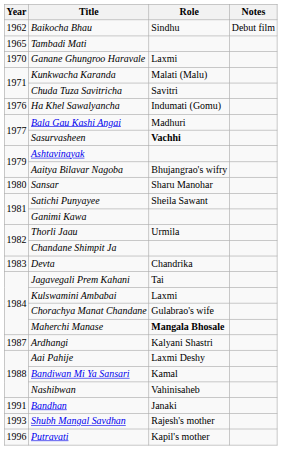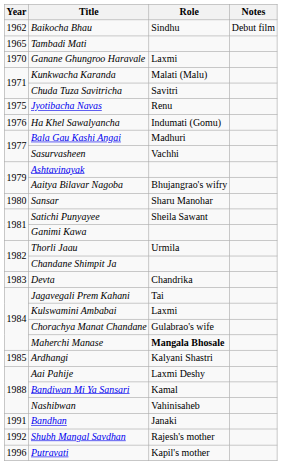 <table class="wikitable">
 <tr>
 <th>Year</th>
 <th>Title</th>
 <th>Role</th>
 <th>Notes</th>
 </tr>
 <tr>
 <td>1962</td>
 <td><em>Baikocha Bhau</em></td>
 <td>Sindhu</td>
 <td>Debut film</td>
 </tr>
 <tr>
 <td>1965</td>
 <td><em>Tambadi Mati</em></td>
 <td></td>
 <td></td>
 </tr>
 <tr>
 <td>1970</td>
 <td><em>Ganane Ghungroo Haravale</em></td>
 <td>Laxmi</td>
 <td></td>
 </tr>
 <tr>
 <td rowspan="2">1971</td>
 <td><em>Kunkwacha Karanda</em></td>
 <td>Malati (Malu)</td>
 <td></td>
 </tr>
 <tr>
 <td><em>Chuda Tuza Savitricha</em></td>
 <td>Savitri</td>
 <td></td>
 </tr>
 <tr>
+<td>1975</td>
+<td><em><a href='#'>Jyotibacha Navas</a></em></td>
+<td>Renu</td>
+<td></td>
+</tr>
+<tr>
 <td>1976</td>
 <td><em>Ha Khel Sawalyancha</em></td>
 <td>Indumati (Gomu)</td>
 <td></td>
 </tr>
 <tr>
 <td rowspan="2">1977</td>
 <td><em><a href='#'>Bala Gau Kashi Angai</a></em></td>
 <td>Madhuri</td>
 <td></td>
 </tr>
 <tr>
 <td><em>Sasurvasheen</em></td>
-<td><strong>Vachhi</strong></td>
+<td>Vachhi</td>
 <td></td>
 </tr>
 <tr>
 <td rowspan="2">1979</td>
 <td><em><a href='#'>Ashtavinayak</a></em></td>
 <td></td>
 <td></td>
 </tr>
 <tr>
 <td><em>Aaitya Bilavar Nagoba</em></td>
 <td>Bhujangrao's wifry</td>
 <td></td>
 </tr>
 <tr>
 <td>1980</td>
 <td><em>Sansar</em></td>
 <td>Sharu Manohar</td>
 <td></td>
 </tr>
 <tr>
 <td rowspan="2">1981</td>
 <td><em>Satichi Punyayee</em></td>
 <td>Sheila Sawant</td>
 <td></td>
 </tr>
 <tr>
 <td><em>Ganimi Kawa</em></td>
 <td></td>
 <td></td>
 </tr>
 <tr>
 <td rowspan="2">1982</td>
 <td><em>Thorli Jaau</em></td>
 <td>Urmila</td>
 <td></td>
 </tr>
 <tr>
 <td><em>Chandane Shimpit Ja</em></td>
 <td></td>
 <td></td>
 </tr>
 <tr>
 <td>1983</td>
 <td><em>Devta</em></td>
 <td>Chandrika</td>
 <td></td>
 </tr>
 <tr>
 <td rowspan="4">1984</td>
 <td><em>Jagavegali Prem Kahani</em></td>
 <td>Tai</td>
 <td></td>
 </tr>
 <tr>
 <td><em>Kulswamini Ambabai</em></td>
 <td>Laxmi</td>
 <td></td>
 </tr>
 <tr>
 <td><em>Chorachya Manat Chandane</em></td>
 <td>Gulabrao's wife</td>
 <td></td>
 </tr>
 <tr>
 <td><em>Maherchi Manase</em></td>
 <td><strong>Mangala Bhosale</strong></td>
 <td></td>
 </tr>
 <tr>
-<td>1987</td>
+<td>1985</td>
 <td><em>Ardhangi</em></td>
 <td>Kalyani Shastri</td>
 <td></td>
 </tr>
 <tr>
 <td rowspan="3">1988</td>
 <td><em>Aai Pahije</em></td>
 <td>Laxmi Deshy</td>
 <td></td>
 </tr>
 <tr>
 <td><em><a href='#'>Bandiwan Mi Ya Sansari</a></em></td>
 <td>Kamal</td>
 <td></td>
 </tr>
 <tr>
 <td><em>Nashibwan</em></td>
 <td>Vahinisaheb</td>
 <td></td>
 </tr>
 <tr>
 <td>1991</td>
 <td><em><a href='#'>Bandhan</a></em></td>
 <td>Janaki</td>
 <td></td>
 </tr>
 <tr>
-<td>1993</td>
+<td>1992</td>
 <td><em><a href='#'>Shubh Mangal Savdhan</a></em></td>
 <td>Rajesh's mother</td>
 <td></td>
 </tr>
 <tr>
 <td>1996</td>
 <td><em><a href='#'>Putravati</a></em></td>
 <td>Kapil's mother</td>
 <td></td>
 </tr>
 </table>
